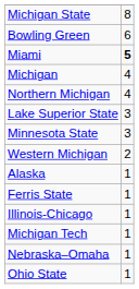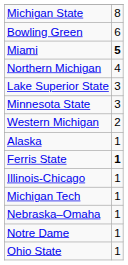 <table class="wikitable">
 <tr>
 </tr>
 <tr>
 <td><a href='#'>Michigan State</a></td>
 <td>8</td>
 </tr>
 <tr>
 <td><a href='#'>Bowling Green</a></td>
 <td>6</td>
 </tr>
 <tr>
 <td><a href='#'>Miami</a></td>
 <td><strong>5</strong></td>
-</tr>
-<tr>
-<td><a href='#'>Michigan</a></td>
-<td>4</td>
 </tr>
 <tr>
 <td><a href='#'>Northern Michigan</a></td>
 <td>4</td>
 </tr>
 <tr>
 <td><a href='#'>Lake Superior State</a></td>
 <td>3</td>
 </tr>
 <tr>
 <td><a href='#'>Minnesota State</a></td>
 <td>3</td>
 </tr>
 <tr>
 <td><a href='#'>Western Michigan</a></td>
 <td>2</td>
 </tr>
 <tr>
 <td><a href='#'>Alaska</a></td>
 <td>1</td>
 </tr>
 <tr>
 <td><a href='#'>Ferris State</a></td>
-<td>1</td>
+<td><strong>1</strong></td>
 </tr>
 <tr>
 <td><a href='#'>Illinois-Chicago</a></td>
 <td>1</td>
 </tr>
 <tr>
 <td><a href='#'>Michigan Tech</a></td>
 <td>1</td>
 </tr>
 <tr>
 <td><a href='#'>Nebraska–Omaha</a></td>
 <td>1</td>
 </tr>
 <tr>
+<td><a href='#'>Notre Dame</a></td>
+<td>1</td>
+</tr>
+<tr>
 <td><a href='#'>Ohio State</a></td>
 <td>1</td>
 </tr>
 </table>
